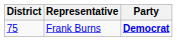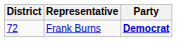 <table class="wikitable">
 <tr>
 <th>District</th>
 <th>Representative</th>
 <th>Party</th>
 </tr>
 <tr>
-<td><a href='#'>75</a></td>
+<td><a href='#'>72</a></td>
 <td><a href='#'>Frank Burns</a></td>
 <td><strong><a href='#'>Democrat</a></strong></td>
 </tr>
 </table>
